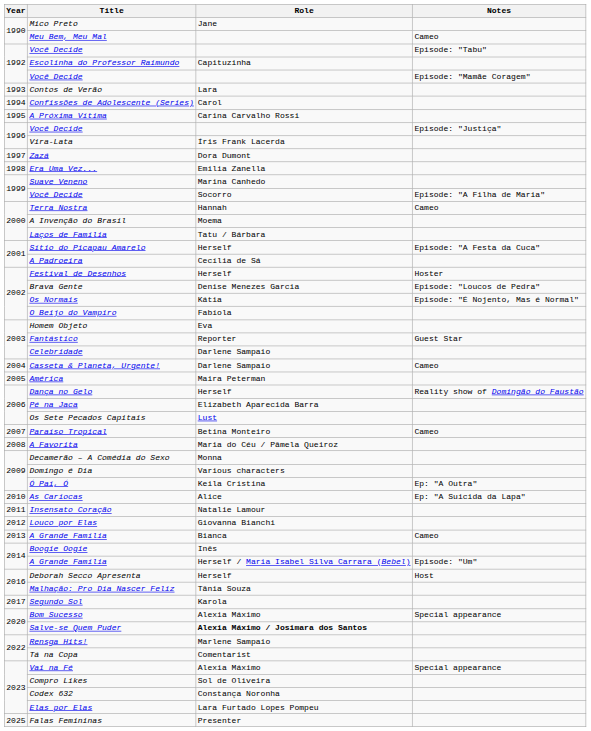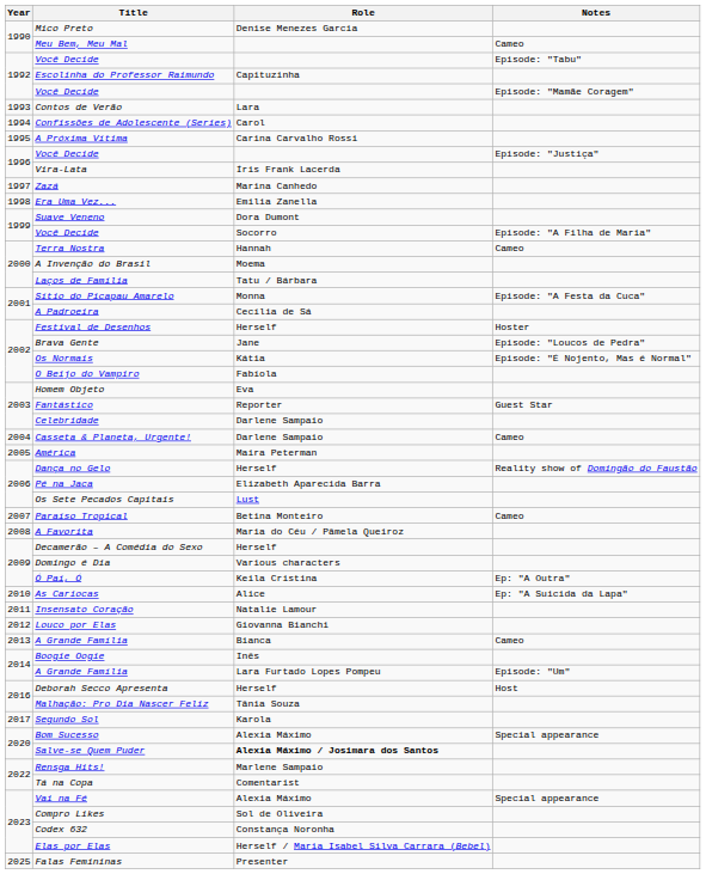 <table class="wikitable">
 <tr>
 <th>Year</th>
 <th>Title</th>
 <th>Role</th>
 <th>Notes</th>
 </tr>
 <tr>
 <td rowspan="2">1990</td>
 <td><em>Mico Preto</em></td>
-<td>Jane</td>
+<td>Denise Menezes Garcia</td>
 <td></td>
 </tr>
 <tr>
 <td><em><a href='#'>Meu Bem, Meu Mal</a></em></td>
 <td></td>
 <td>Cameo</td>
 </tr>
 <tr>
 <td rowspan="3">1992</td>
 <td><em><a href='#'>Você Decide</a></em></td>
 <td></td>
 <td>Episode: "Tabu"</td>
 </tr>
 <tr>
 <td><em><a href='#'>Escolinha do Professor Raimundo</a></em></td>
 <td>Capituzinha</td>
 <td></td>
 </tr>
 <tr>
 <td><em><a href='#'>Você Decide</a></em></td>
 <td></td>
 <td>Episode: "Mamãe Coragem"</td>
 </tr>
 <tr>
 <td>1993</td>
 <td><em>Contos de Verão</em></td>
 <td>Lara</td>
 <td></td>
 </tr>
 <tr>
 <td>1994</td>
 <td><em><a href='#'>Confissões de Adolescente (Series)</a></em></td>
 <td>Carol</td>
 <td></td>
 </tr>
 <tr>
 <td>1995</td>
 <td><em><a href='#'>A Próxima Vítima</a></em></td>
 <td>Carina Carvalho Rossi</td>
 <td></td>
 </tr>
 <tr>
 <td rowspan="2">1996</td>
 <td><em><a href='#'>Você Decide</a></em></td>
 <td></td>
 <td>Episode: "Justiça"</td>
 </tr>
 <tr>
 <td><em>Vira-Lata</em></td>
 <td>Íris Frank Lacerda</td>
 <td></td>
 </tr>
 <tr>
 <td>1997</td>
 <td><em><a href='#'>Zazá</a></em></td>
-<td>Dora Dumont</td>
+<td>Marina Canhedo</td>
 <td></td>
 </tr>
 <tr>
 <td>1998</td>
 <td><em><a href='#'>Era Uma Vez...</a></em></td>
 <td>Emilia Zanella</td>
 <td></td>
 </tr>
 <tr>
 <td rowspan="2">1999</td>
 <td><em><a href='#'>Suave Veneno</a></em></td>
-<td>Marina Canhedo</td>
+<td>Dora Dumont</td>
 <td></td>
 </tr>
 <tr>
 <td><em><a href='#'>Você Decide</a></em></td>
 <td>Socorro</td>
 <td>Episode: "A Filha de Maria"</td>
 </tr>
 <tr>
 <td rowspan="3">2000</td>
 <td><em><a href='#'>Terra Nostra</a></em></td>
 <td>Hannah</td>
 <td>Cameo</td>
 </tr>
 <tr>
 <td><em>A Invenção do Brasil</em></td>
 <td>Moema</td>
 <td></td>
 </tr>
 <tr>
 <td><em><a href='#'>Laços de Família</a></em></td>
 <td>Tatu / Bárbara</td>
 <td></td>
 </tr>
 <tr>
 <td rowspan="2">2001</td>
 <td><em><a href='#'>Sítio do Picapau Amarelo</a></em></td>
-<td>Herself</td>
+<td>Monna</td>
 <td>Episode: "A Festa da Cuca"</td>
 </tr>
 <tr>
 <td><em><a href='#'>A Padroeira</a></em></td>
 <td>Cecília de Sá</td>
 <td></td>
 </tr>
 <tr>
 <td rowspan="4">2002</td>
 <td><em><a href='#'>Festival de Desenhos</a></em></td>
 <td>Herself</td>
 <td>Hoster</td>
 </tr>
 <tr>
 <td><em>Brava Gente</em></td>
-<td>Denise Menezes Garcia</td>
+<td>Jane</td>
 <td>Episode: "Loucos de Pedra"</td>
 </tr>
 <tr>
 <td><em><a href='#'>Os Normais</a></em></td>
 <td>Kátia</td>
 <td>Episode: "É Nojento, Mas é Normal"</td>
 </tr>
 <tr>
 <td><em><a href='#'>O Beijo do Vampiro</a></em></td>
 <td>Fabíola</td>
 <td></td>
 </tr>
 <tr>
 <td rowspan="3">2003</td>
 <td><em>Homem Objeto</em></td>
 <td>Eva</td>
 <td></td>
 </tr>
 <tr>
 <td><em><a href='#'>Fantástico</a></em></td>
 <td>Reporter</td>
 <td>Guest Star</td>
 </tr>
 <tr>
 <td><em><a href='#'>Celebridade</a></em></td>
 <td>Darlene Sampaio</td>
 <td></td>
 </tr>
 <tr>
 <td>2004</td>
 <td><em><a href='#'>Casseta & Planeta, Urgente!</a></em></td>
 <td>Darlene Sampaio</td>
 <td>Cameo</td>
 </tr>
 <tr>
 <td>2005</td>
 <td><em><a href='#'>América</a></em></td>
 <td>Maira Peterman</td>
 <td></td>
 </tr>
 <tr>
 <td rowspan="3">2006</td>
 <td><em><a href='#'>Dança no Gelo</a></em></td>
 <td>Herself</td>
 <td>Reality show of <em><a href='#'>Domingão do Faustão</a></em></td>
 </tr>
 <tr>
 <td><em><a href='#'>Pé na Jaca</a></em></td>
 <td>Elizabeth Aparecida Barra</td>
 <td></td>
 </tr>
 <tr>
 <td><em>Os Sete Pecados Capitais</em></td>
 <td><a href='#'>Lust</a></td>
 <td></td>
 </tr>
 <tr>
 <td>2007</td>
 <td><em><a href='#'>Paraíso Tropical</a></em></td>
 <td>Betina Monteiro</td>
 <td>Cameo</td>
 </tr>
 <tr>
 <td>2008</td>
 <td><em><a href='#'>A Favorita</a></em></td>
 <td>Maria do Céu / Pâmela Queiroz</td>
 <td></td>
 </tr>
 <tr>
 <td rowspan="3">2009</td>
 <td><em>Decamerão – A Comédia do Sexo</em></td>
-<td>Monna</td>
+<td>Herself</td>
 <td></td>
 </tr>
 <tr>
 <td><em>Domingo é Dia</em></td>
 <td>Various characters </td>
 <td></td>
 </tr>
 <tr>
 <td><em><a href='#'>Ó Paí, Ó</a></em></td>
 <td>Keila Cristina</td>
 <td>Ep: "A Outra"</td>
 </tr>
 <tr>
 <td>2010</td>
 <td><em><a href='#'>As Cariocas</a></em></td>
 <td>Alice</td>
 <td>Ep: "A Suicida da Lapa"</td>
 </tr>
 <tr>
 <td>2011</td>
 <td><em><a href='#'>Insensato Coração</a></em></td>
 <td>Natalie Lamour</td>
 <td></td>
 </tr>
 <tr>
 <td>2012</td>
 <td><em><a href='#'>Louco por Elas</a></em></td>
 <td>Giovanna Bianchi</td>
 <td></td>
 </tr>
 <tr>
 <td>2013</td>
 <td><em><a href='#'>A Grande Família</a></em></td>
 <td>Bianca</td>
 <td>Cameo</td>
 </tr>
 <tr>
 <td rowspan="2">2014</td>
 <td><em><a href='#'>Boogie Oogie</a></em></td>
 <td>Inês</td>
 <td></td>
 </tr>
 <tr>
 <td><em><a href='#'>A Grande Família</a></em></td>
-<td>Herself / <a href='#'>Maria Isabel Silva Carrara (<em>Bebel</em>)</a><br></td>
+<td>Lara Furtado Lopes Pompeu</td>
 <td>Episode: "Um"</td>
 </tr>
 <tr>
 <td rowspan="2">2016</td>
 <td><em>Deborah Secco Apresenta</em></td>
 <td>Herself</td>
 <td>Host</td>
 </tr>
 <tr>
 <td><em><a href='#'>Malhação: Pro Dia Nascer Feliz</a></em></td>
 <td>Tânia Souza</td>
 <td></td>
 </tr>
 <tr>
 <td>2017</td>
 <td><em><a href='#'>Segundo Sol</a></em></td>
 <td>Karola</td>
 <td></td>
 </tr>
 <tr>
 <td rowspan="2">2020</td>
 <td><em><a href='#'>Bom Sucesso</a></em></td>
 <td>Alexia Máximo</td>
 <td>Special appearance</td>
 </tr>
 <tr>
 <td><em><a href='#'>Salve-se Quem Puder</a></em></td>
 <td><strong>Alexia Máximo / Josimara dos Santos</strong></td>
 <td></td>
 </tr>
 <tr>
 <td rowspan="2">2022</td>
 <td><em><a href='#'>Rensga Hits!</a></em></td>
 <td>Marlene Sampaio</td>
 <td></td>
 </tr>
 <tr>
 <td><em>Tá na Copa</em></td>
 <td>Comentarist</td>
 <td></td>
 </tr>
 <tr>
 <td rowspan="4">2023</td>
 <td><em><a href='#'>Vai na Fé</a></em></td>
 <td>Alexia Máximo</td>
 <td>Special appearance</td>
 </tr>
 <tr>
 <td><em>Compro Likes</em></td>
 <td>Sol de Oliveira</td>
 <td></td>
 </tr>
 <tr>
 <td><em>Codex 632</em></td>
 <td>Constança Noronha</td>
 <td></td>
 </tr>
 <tr>
 <td><em><a href='#'>Elas por Elas</a></em></td>
-<td>Lara Furtado Lopes Pompeu</td>
+<td>Herself / <a href='#'>Maria Isabel Silva Carrara (<em>Bebel</em>)</a><br></td>
 <td></td>
 </tr>
 <tr>
 <td>2025</td>
 <td><em>Falas Femininas</em></td>
 <td>Presenter</td>
 <td></td>
 </tr>
 </table>
